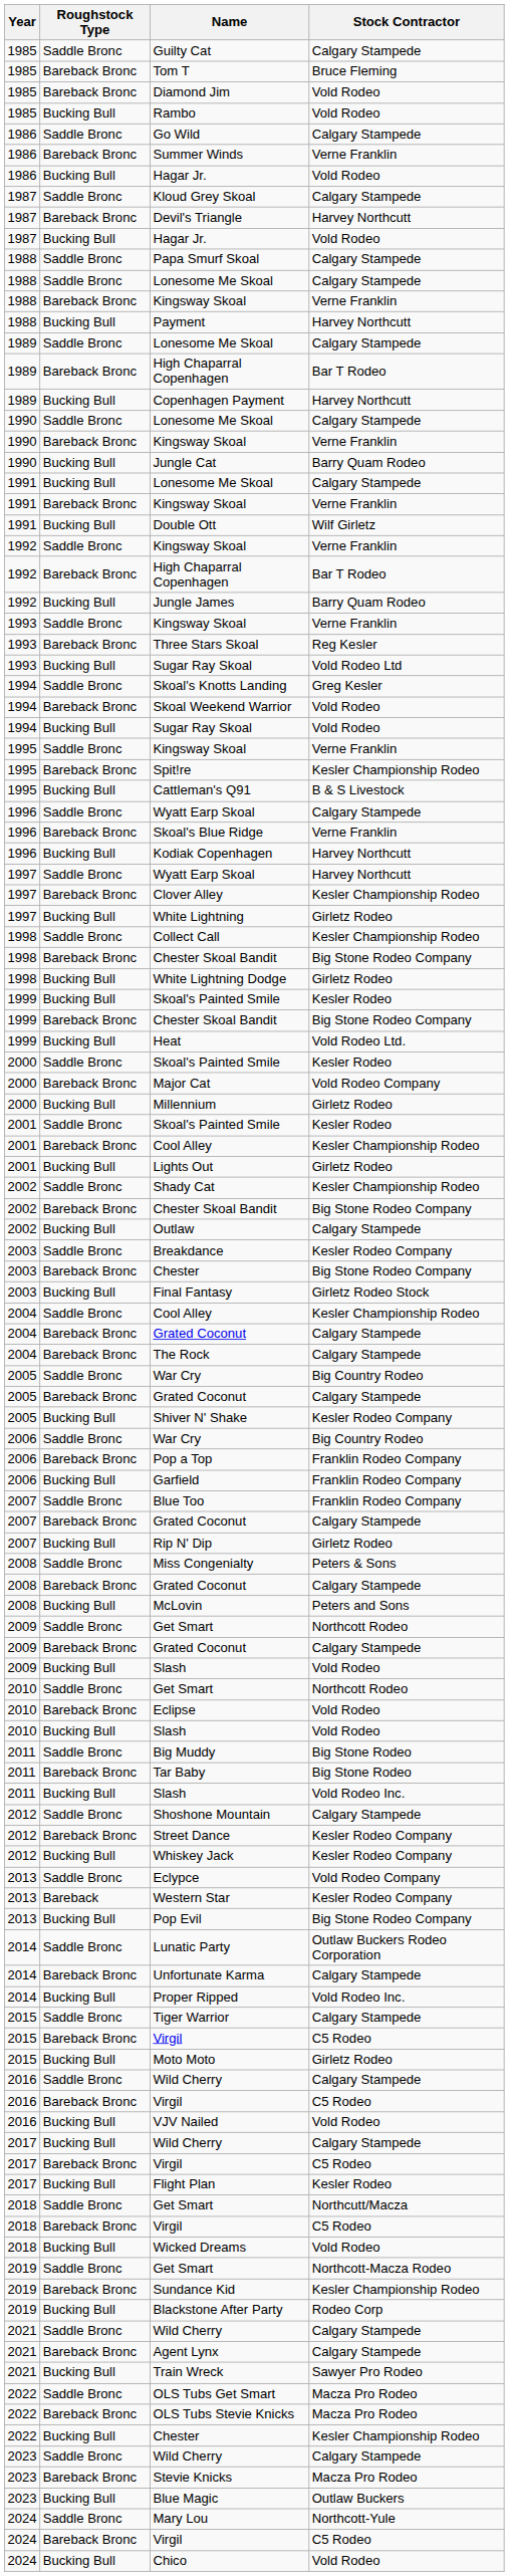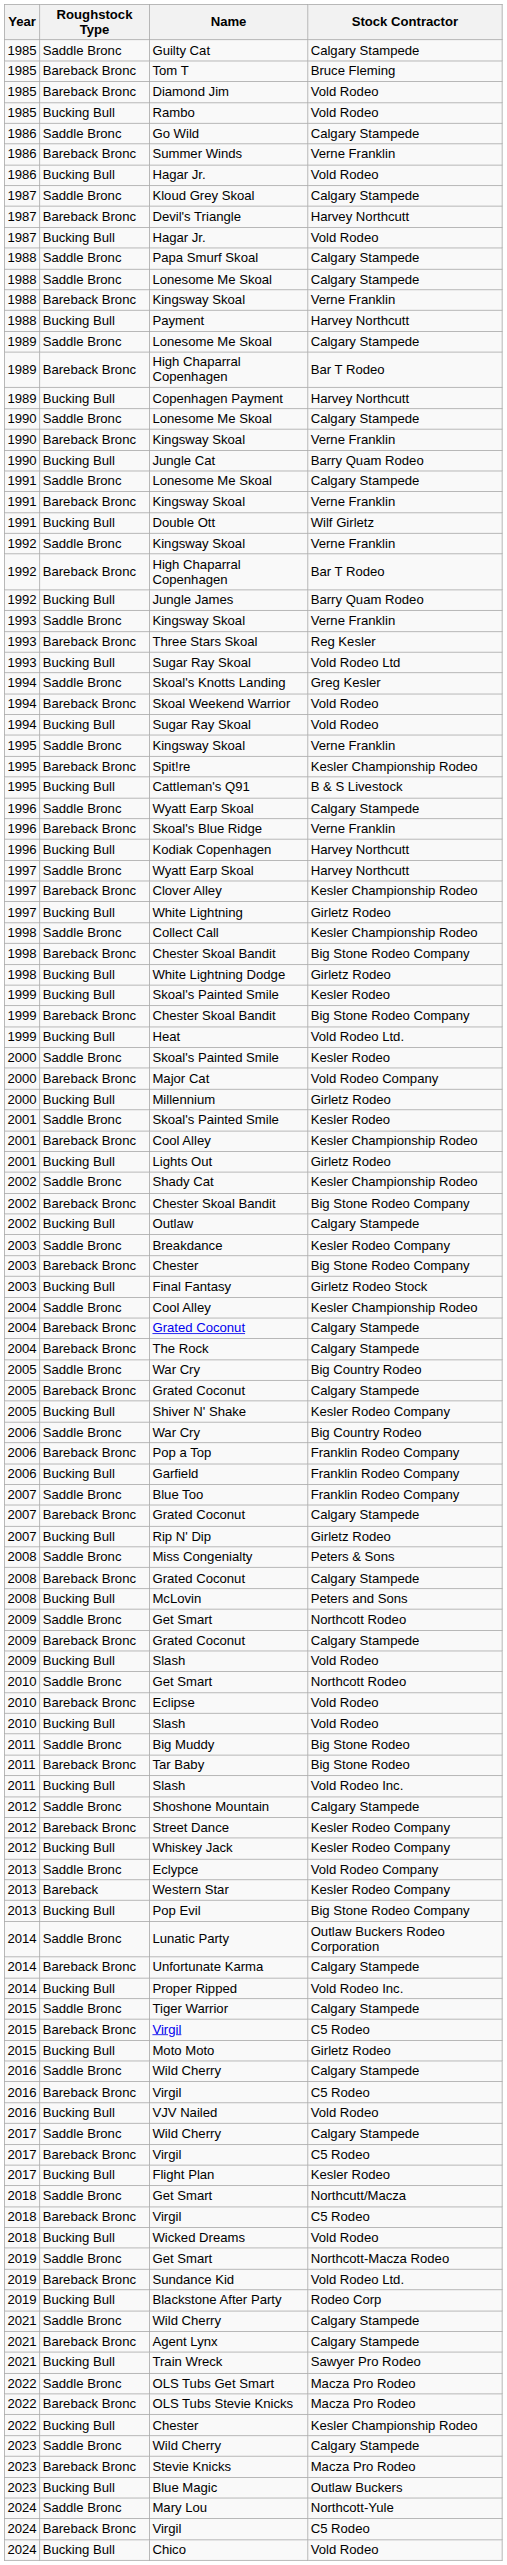 <table class="wikitable">
 <tr>
 <th>Year</th>
 <th>Roughstock Type</th>
 <th>Name</th>
 <th>Stock Contractor</th>
 </tr>
 <tr>
 <td>1985</td>
 <td>Saddle Bronc</td>
 <td>Guilty Cat</td>
 <td>Calgary Stampede</td>
 </tr>
 <tr>
 <td>1985</td>
 <td>Bareback Bronc</td>
 <td>Tom T</td>
 <td>Bruce Fleming</td>
 </tr>
 <tr>
 <td>1985</td>
 <td>Bareback Bronc</td>
 <td>Diamond Jim</td>
 <td>Vold Rodeo</td>
 </tr>
 <tr>
 <td>1985</td>
 <td>Bucking Bull</td>
 <td>Rambo</td>
 <td>Vold Rodeo</td>
 </tr>
 <tr>
 <td>1986</td>
 <td>Saddle Bronc</td>
 <td>Go Wild</td>
 <td>Calgary Stampede</td>
 </tr>
 <tr>
 <td>1986</td>
 <td>Bareback Bronc</td>
 <td>Summer Winds</td>
 <td>Verne Franklin</td>
 </tr>
 <tr>
 <td>1986</td>
 <td>Bucking Bull</td>
 <td>Hagar Jr.</td>
 <td>Vold Rodeo</td>
 </tr>
 <tr>
 <td>1987</td>
 <td>Saddle Bronc</td>
 <td>Kloud Grey Skoal</td>
 <td>Calgary Stampede</td>
 </tr>
 <tr>
 <td>1987</td>
 <td>Bareback Bronc</td>
 <td>Devil's Triangle</td>
 <td>Harvey Northcutt</td>
 </tr>
 <tr>
 <td>1987</td>
 <td>Bucking Bull</td>
 <td>Hagar Jr.</td>
 <td>Vold Rodeo</td>
 </tr>
 <tr>
 <td>1988</td>
 <td>Saddle Bronc</td>
 <td>Papa Smurf Skoal</td>
 <td>Calgary Stampede</td>
 </tr>
 <tr>
 <td>1988</td>
 <td>Saddle Bronc</td>
 <td>Lonesome Me Skoal</td>
 <td>Calgary Stampede</td>
 </tr>
 <tr>
 <td>1988</td>
 <td>Bareback Bronc</td>
 <td>Kingsway Skoal</td>
 <td>Verne Franklin</td>
 </tr>
 <tr>
 <td>1988</td>
 <td>Bucking Bull</td>
 <td>Payment</td>
 <td>Harvey Northcutt</td>
 </tr>
 <tr>
 <td>1989</td>
 <td>Saddle Bronc</td>
 <td>Lonesome Me Skoal</td>
 <td>Calgary Stampede</td>
 </tr>
 <tr>
 <td>1989</td>
 <td>Bareback Bronc</td>
 <td>High Chaparral Copenhagen</td>
 <td>Bar T Rodeo</td>
 </tr>
 <tr>
 <td>1989</td>
 <td>Bucking Bull</td>
 <td>Copenhagen Payment</td>
 <td>Harvey Northcutt</td>
 </tr>
 <tr>
 <td>1990</td>
 <td>Saddle Bronc</td>
 <td>Lonesome Me Skoal</td>
 <td>Calgary Stampede</td>
 </tr>
 <tr>
 <td>1990</td>
 <td>Bareback Bronc</td>
 <td>Kingsway Skoal</td>
 <td>Verne Franklin</td>
 </tr>
 <tr>
 <td>1990</td>
 <td>Bucking Bull</td>
 <td>Jungle Cat</td>
 <td>Barry Quam Rodeo</td>
 </tr>
 <tr>
 <td>1991</td>
-<td>Bucking Bull</td>
+<td>Saddle Bronc</td>
 <td>Lonesome Me Skoal</td>
 <td>Calgary Stampede</td>
 </tr>
 <tr>
 <td>1991</td>
 <td>Bareback Bronc</td>
 <td>Kingsway Skoal</td>
 <td>Verne Franklin</td>
 </tr>
 <tr>
 <td>1991</td>
 <td>Bucking Bull</td>
 <td>Double Ott</td>
 <td>Wilf Girletz</td>
 </tr>
 <tr>
 <td>1992</td>
 <td>Saddle Bronc</td>
 <td>Kingsway Skoal</td>
 <td>Verne Franklin</td>
 </tr>
 <tr>
 <td>1992</td>
 <td>Bareback Bronc</td>
 <td>High Chaparral Copenhagen</td>
 <td>Bar T Rodeo</td>
 </tr>
 <tr>
 <td>1992</td>
 <td>Bucking Bull</td>
 <td>Jungle James</td>
 <td>Barry Quam Rodeo</td>
 </tr>
 <tr>
 <td>1993</td>
 <td>Saddle Bronc</td>
 <td>Kingsway Skoal</td>
 <td>Verne Franklin</td>
 </tr>
 <tr>
 <td>1993</td>
 <td>Bareback Bronc</td>
 <td>Three Stars Skoal</td>
 <td>Reg Kesler</td>
 </tr>
 <tr>
 <td>1993</td>
 <td>Bucking Bull</td>
 <td>Sugar Ray Skoal</td>
 <td>Vold Rodeo Ltd</td>
 </tr>
 <tr>
 <td>1994</td>
 <td>Saddle Bronc</td>
 <td>Skoal's Knotts Landing</td>
 <td>Greg Kesler</td>
 </tr>
 <tr>
 <td>1994</td>
 <td>Bareback Bronc</td>
 <td>Skoal Weekend Warrior</td>
 <td>Vold Rodeo</td>
 </tr>
 <tr>
 <td>1994</td>
 <td>Bucking Bull</td>
 <td>Sugar Ray Skoal</td>
 <td>Vold Rodeo</td>
 </tr>
 <tr>
 <td>1995</td>
 <td>Saddle Bronc</td>
 <td>Kingsway Skoal</td>
 <td>Verne Franklin</td>
 </tr>
 <tr>
 <td>1995</td>
 <td>Bareback Bronc</td>
 <td>Spit!re</td>
 <td>Kesler Championship Rodeo</td>
 </tr>
 <tr>
 <td>1995</td>
 <td>Bucking Bull</td>
 <td>Cattleman's Q91</td>
 <td>B & S Livestock</td>
 </tr>
 <tr>
 <td>1996</td>
 <td>Saddle Bronc</td>
 <td>Wyatt Earp Skoal</td>
 <td>Calgary Stampede</td>
 </tr>
 <tr>
 <td>1996</td>
 <td>Bareback Bronc</td>
 <td>Skoal's Blue Ridge</td>
 <td>Verne Franklin</td>
 </tr>
 <tr>
 <td>1996</td>
 <td>Bucking Bull</td>
 <td>Kodiak Copenhagen</td>
 <td>Harvey Northcutt</td>
 </tr>
 <tr>
 <td>1997</td>
 <td>Saddle Bronc</td>
 <td>Wyatt Earp Skoal</td>
 <td>Harvey Northcutt</td>
 </tr>
 <tr>
 <td>1997</td>
 <td>Bareback Bronc</td>
 <td>Clover Alley</td>
 <td>Kesler Championship Rodeo</td>
 </tr>
 <tr>
 <td>1997</td>
 <td>Bucking Bull</td>
 <td>White Lightning</td>
 <td>Girletz Rodeo</td>
 </tr>
 <tr>
 <td>1998</td>
 <td>Saddle Bronc</td>
 <td>Collect Call</td>
 <td>Kesler Championship Rodeo</td>
 </tr>
 <tr>
 <td>1998</td>
 <td>Bareback Bronc</td>
 <td>Chester Skoal Bandit</td>
 <td>Big Stone Rodeo Company</td>
 </tr>
 <tr>
 <td>1998</td>
 <td>Bucking Bull</td>
 <td>White Lightning Dodge</td>
 <td>Girletz Rodeo</td>
 </tr>
 <tr>
 <td>1999</td>
 <td>Bucking Bull</td>
 <td>Skoal's Painted Smile</td>
 <td>Kesler Rodeo</td>
 </tr>
 <tr>
 <td>1999</td>
 <td>Bareback Bronc</td>
 <td>Chester Skoal Bandit</td>
 <td>Big Stone Rodeo Company</td>
 </tr>
 <tr>
 <td>1999</td>
 <td>Bucking Bull</td>
 <td>Heat</td>
 <td>Vold Rodeo Ltd.</td>
 </tr>
 <tr>
 <td>2000</td>
 <td>Saddle Bronc</td>
 <td>Skoal's Painted Smile</td>
 <td>Kesler Rodeo</td>
 </tr>
 <tr>
 <td>2000</td>
 <td>Bareback Bronc</td>
 <td>Major Cat</td>
 <td>Vold Rodeo Company</td>
 </tr>
 <tr>
 <td>2000</td>
 <td>Bucking Bull</td>
 <td>Millennium</td>
 <td>Girletz Rodeo</td>
 </tr>
 <tr>
 <td>2001</td>
 <td>Saddle Bronc</td>
 <td>Skoal's Painted Smile</td>
 <td>Kesler Rodeo</td>
 </tr>
 <tr>
 <td>2001</td>
 <td>Bareback Bronc</td>
 <td>Cool Alley</td>
 <td>Kesler Championship Rodeo</td>
 </tr>
 <tr>
 <td>2001</td>
 <td>Bucking Bull</td>
 <td>Lights Out</td>
 <td>Girletz Rodeo</td>
 </tr>
 <tr>
 <td>2002</td>
 <td>Saddle Bronc</td>
 <td>Shady Cat</td>
 <td>Kesler Championship Rodeo</td>
 </tr>
 <tr>
 <td>2002</td>
 <td>Bareback Bronc</td>
 <td>Chester Skoal Bandit</td>
 <td>Big Stone Rodeo Company</td>
 </tr>
 <tr>
 <td>2002</td>
 <td>Bucking Bull</td>
 <td>Outlaw</td>
 <td>Calgary Stampede</td>
 </tr>
 <tr>
 <td>2003</td>
 <td>Saddle Bronc</td>
 <td>Breakdance</td>
 <td>Kesler Rodeo Company</td>
 </tr>
 <tr>
 <td>2003</td>
 <td>Bareback Bronc</td>
 <td>Chester</td>
 <td>Big Stone Rodeo Company</td>
 </tr>
 <tr>
 <td>2003</td>
 <td>Bucking Bull</td>
 <td>Final Fantasy</td>
 <td>Girletz Rodeo Stock</td>
 </tr>
 <tr>
 <td>2004</td>
 <td>Saddle Bronc</td>
 <td>Cool Alley</td>
 <td>Kesler Championship Rodeo</td>
 </tr>
 <tr>
 <td>2004</td>
 <td>Bareback Bronc</td>
 <td><a href='#'>Grated Coconut</a></td>
 <td>Calgary Stampede</td>
 </tr>
 <tr>
 <td>2004</td>
 <td>Bareback Bronc</td>
 <td>The Rock</td>
 <td>Calgary Stampede</td>
 </tr>
 <tr>
 <td>2005</td>
 <td>Saddle Bronc</td>
 <td>War Cry</td>
 <td>Big Country Rodeo</td>
 </tr>
 <tr>
 <td>2005</td>
 <td>Bareback Bronc</td>
 <td>Grated Coconut</td>
 <td>Calgary Stampede</td>
 </tr>
 <tr>
 <td>2005</td>
 <td>Bucking Bull</td>
 <td>Shiver N' Shake</td>
 <td>Kesler Rodeo Company</td>
 </tr>
 <tr>
 <td>2006</td>
 <td>Saddle Bronc</td>
 <td>War Cry</td>
 <td>Big Country Rodeo</td>
 </tr>
 <tr>
 <td>2006</td>
 <td>Bareback Bronc</td>
 <td>Pop a Top</td>
 <td>Franklin Rodeo Company</td>
 </tr>
 <tr>
 <td>2006</td>
 <td>Bucking Bull</td>
 <td>Garfield</td>
 <td>Franklin Rodeo Company</td>
 </tr>
 <tr>
 <td>2007</td>
 <td>Saddle Bronc</td>
 <td>Blue Too</td>
 <td>Franklin Rodeo Company</td>
 </tr>
 <tr>
 <td>2007</td>
 <td>Bareback Bronc</td>
 <td>Grated Coconut</td>
 <td>Calgary Stampede</td>
 </tr>
 <tr>
 <td>2007</td>
 <td>Bucking Bull</td>
 <td>Rip N' Dip</td>
 <td>Girletz Rodeo</td>
 </tr>
 <tr>
 <td>2008</td>
 <td>Saddle Bronc</td>
 <td>Miss Congenialty</td>
 <td>Peters & Sons</td>
 </tr>
 <tr>
 <td>2008</td>
 <td>Bareback Bronc</td>
 <td>Grated Coconut</td>
 <td>Calgary Stampede</td>
 </tr>
 <tr>
 <td>2008</td>
 <td>Bucking Bull</td>
 <td>McLovin</td>
 <td>Peters and Sons</td>
 </tr>
 <tr>
 <td>2009</td>
 <td>Saddle Bronc</td>
 <td>Get Smart</td>
 <td>Northcott Rodeo</td>
 </tr>
 <tr>
 <td>2009</td>
 <td>Bareback Bronc</td>
 <td>Grated Coconut</td>
 <td>Calgary Stampede</td>
 </tr>
 <tr>
 <td>2009</td>
 <td>Bucking Bull</td>
 <td>Slash</td>
 <td>Vold Rodeo</td>
 </tr>
 <tr>
 <td>2010</td>
 <td>Saddle Bronc</td>
 <td>Get Smart</td>
 <td>Northcott Rodeo</td>
 </tr>
 <tr>
 <td>2010</td>
 <td>Bareback Bronc</td>
 <td>Eclipse</td>
 <td>Vold Rodeo</td>
 </tr>
 <tr>
 <td>2010</td>
 <td>Bucking Bull</td>
 <td>Slash</td>
 <td>Vold Rodeo</td>
 </tr>
 <tr>
 <td>2011</td>
 <td>Saddle Bronc</td>
 <td>Big Muddy</td>
 <td>Big Stone Rodeo</td>
 </tr>
 <tr>
 <td>2011</td>
 <td>Bareback Bronc</td>
 <td>Tar Baby</td>
 <td>Big Stone Rodeo</td>
 </tr>
 <tr>
 <td>2011</td>
 <td>Bucking Bull</td>
 <td>Slash</td>
 <td>Vold Rodeo Inc.</td>
 </tr>
 <tr>
 <td>2012</td>
 <td>Saddle Bronc</td>
 <td>Shoshone Mountain</td>
 <td>Calgary Stampede</td>
 </tr>
 <tr>
 <td>2012</td>
 <td>Bareback Bronc</td>
 <td>Street Dance</td>
 <td>Kesler Rodeo Company</td>
 </tr>
 <tr>
 <td>2012</td>
 <td>Bucking Bull</td>
 <td>Whiskey Jack</td>
 <td>Kesler Rodeo Company</td>
 </tr>
 <tr>
 <td>2013</td>
 <td>Saddle Bronc</td>
 <td>Eclypce</td>
 <td>Vold Rodeo Company</td>
 </tr>
 <tr>
 <td>2013</td>
 <td>Bareback</td>
 <td>Western Star</td>
 <td>Kesler Rodeo Company</td>
 </tr>
 <tr>
 <td>2013</td>
 <td>Bucking Bull</td>
 <td>Pop Evil</td>
 <td>Big Stone Rodeo Company</td>
 </tr>
 <tr>
 <td>2014</td>
 <td>Saddle Bronc</td>
 <td>Lunatic Party</td>
 <td>Outlaw Buckers Rodeo Corporation</td>
 </tr>
 <tr>
 <td>2014</td>
 <td>Bareback Bronc</td>
 <td>Unfortunate Karma</td>
 <td>Calgary Stampede</td>
 </tr>
 <tr>
 <td>2014</td>
 <td>Bucking Bull</td>
 <td>Proper Ripped</td>
 <td>Vold Rodeo Inc.</td>
 </tr>
 <tr>
 <td>2015</td>
 <td>Saddle Bronc</td>
 <td>Tiger Warrior</td>
 <td>Calgary Stampede</td>
 </tr>
 <tr>
 <td>2015</td>
 <td>Bareback Bronc</td>
 <td><a href='#'>Virgil</a></td>
 <td>C5 Rodeo</td>
 </tr>
 <tr>
 <td>2015</td>
 <td>Bucking Bull</td>
 <td>Moto Moto</td>
 <td>Girletz Rodeo</td>
 </tr>
 <tr>
 <td>2016</td>
 <td>Saddle Bronc</td>
 <td>Wild Cherry</td>
 <td>Calgary Stampede</td>
 </tr>
 <tr>
 <td>2016</td>
 <td>Bareback Bronc</td>
 <td>Virgil</td>
 <td>C5 Rodeo</td>
 </tr>
 <tr>
 <td>2016</td>
 <td>Bucking Bull</td>
 <td>VJV Nailed</td>
 <td>Vold Rodeo</td>
 </tr>
 <tr>
 <td>2017</td>
-<td>Bucking Bull</td>
+<td>Saddle Bronc</td>
 <td>Wild Cherry</td>
 <td>Calgary Stampede</td>
 </tr>
 <tr>
 <td>2017</td>
 <td>Bareback Bronc</td>
 <td>Virgil</td>
 <td>C5 Rodeo</td>
 </tr>
 <tr>
 <td>2017</td>
 <td>Bucking Bull</td>
 <td>Flight Plan</td>
 <td>Kesler Rodeo</td>
 </tr>
 <tr>
 <td>2018</td>
 <td>Saddle Bronc</td>
 <td>Get Smart</td>
 <td>Northcutt/Macza</td>
 </tr>
 <tr>
 <td>2018</td>
 <td>Bareback Bronc</td>
 <td>Virgil</td>
 <td>C5 Rodeo</td>
 </tr>
 <tr>
 <td>2018</td>
 <td>Bucking Bull</td>
 <td>Wicked Dreams</td>
 <td>Vold Rodeo</td>
 </tr>
 <tr>
 <td>2019</td>
 <td>Saddle Bronc</td>
 <td>Get Smart</td>
 <td>Northcott-Macza Rodeo</td>
 </tr>
 <tr>
 <td>2019</td>
 <td>Bareback Bronc</td>
 <td>Sundance Kid</td>
-<td>Kesler Championship Rodeo</td>
+<td>Vold Rodeo Ltd.</td>
 </tr>
 <tr>
 <td>2019</td>
 <td>Bucking Bull</td>
 <td>Blackstone After Party</td>
 <td>Rodeo Corp</td>
 </tr>
 <tr>
 <td>2021</td>
 <td>Saddle Bronc</td>
 <td>Wild Cherry</td>
 <td>Calgary Stampede</td>
 </tr>
 <tr>
 <td>2021</td>
 <td>Bareback Bronc</td>
 <td>Agent Lynx</td>
 <td>Calgary Stampede</td>
 </tr>
 <tr>
 <td>2021</td>
 <td>Bucking Bull</td>
 <td>Train Wreck</td>
 <td>Sawyer Pro Rodeo</td>
 </tr>
 <tr>
 <td>2022</td>
 <td>Saddle Bronc</td>
 <td>OLS Tubs Get Smart</td>
 <td>Macza Pro Rodeo</td>
 </tr>
 <tr>
 <td>2022</td>
 <td>Bareback Bronc</td>
 <td>OLS Tubs Stevie Knicks</td>
 <td>Macza Pro Rodeo</td>
 </tr>
 <tr>
 <td>2022</td>
 <td>Bucking Bull</td>
 <td>Chester</td>
 <td>Kesler Championship Rodeo</td>
 </tr>
 <tr>
 <td>2023</td>
 <td>Saddle Bronc</td>
 <td>Wild Cherry</td>
 <td>Calgary Stampede</td>
 </tr>
 <tr>
 <td>2023</td>
 <td>Bareback Bronc</td>
 <td>Stevie Knicks</td>
 <td>Macza Pro Rodeo</td>
 </tr>
 <tr>
 <td>2023</td>
 <td>Bucking Bull</td>
 <td>Blue Magic</td>
 <td>Outlaw Buckers</td>
 </tr>
 <tr>
 <td>2024</td>
 <td>Saddle Bronc</td>
 <td>Mary Lou</td>
 <td>Northcott-Yule</td>
 </tr>
 <tr>
 <td>2024</td>
 <td>Bareback Bronc</td>
 <td>Virgil</td>
 <td>C5 Rodeo</td>
 </tr>
 <tr>
 <td>2024</td>
 <td>Bucking Bull</td>
 <td>Chico</td>
 <td>Vold Rodeo</td>
 </tr>
 </table>
